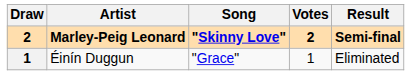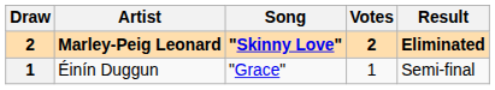 <table class="sortable wikitable plainrowheaders" style="margin: 1em auto 1em auto;">
 <tr>
 <th scope="col">Draw</th>
 <th scope="col">Artist</th>
 <th scope="col">Song </th>
 <th scope="col">Votes</th>
 <th scope="col">Result</th>
 </tr>
 <tr style="font-weight: bold; background:navajowhite;">
 <th scope="row" style="text-align:center; font-weight:bold; background:navajowhite">2</th>
 <td>Marley-Peig Leonard</td>
 <td>"<a href='#'>Skinny Love</a>" </td>
 <td align="center">2</td>
-<td>Semi-final</td>
+<td>Eliminated</td>
 </tr>
 <tr>
 <th scope="row" style="text-align:center;">1</th>
 <td>Éinín Duggun</td>
 <td>"<a href='#'>Grace</a>" </td>
 <td align="center">1</td>
-<td>Eliminated</td>
+<td>Semi-final</td>
 </tr>
 </table>
